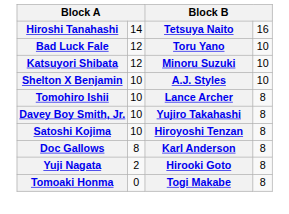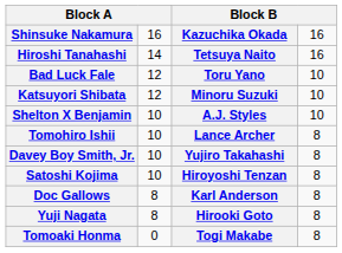 <table class="wikitable" style="margin: 1em auto 1em auto;text-align:center">
 <tr>
 <th colspan="2" style="width:50%">Block A</th>
 <th colspan="2" style="width:50%">Block B</th>
+</tr>
+<tr>
+<th><a href='#'>Shinsuke Nakamura</a></th>
+<td style="width:35px">16</td>
+<th><a href='#'>Kazuchika Okada</a></th>
+<td style="width:35px">16</td>
 </tr>
 <tr>
 <th><a href='#'>Hiroshi Tanahashi</a></th>
 <td>14</td>
 <th><a href='#'>Tetsuya Naito</a></th>
 <td>16</td>
 </tr>
 <tr>
 <th><a href='#'>Bad Luck Fale</a></th>
 <td>12</td>
 <th><a href='#'>Toru Yano</a></th>
 <td>10</td>
 </tr>
 <tr>
 <th><a href='#'>Katsuyori Shibata</a></th>
 <td>12</td>
 <th><a href='#'>Minoru Suzuki</a></th>
 <td>10</td>
 </tr>
 <tr>
 <th><a href='#'>Shelton X Benjamin</a></th>
 <td>10</td>
 <th><a href='#'>A.J. Styles</a></th>
 <td>10</td>
 </tr>
 <tr>
 <th><a href='#'>Tomohiro Ishii</a></th>
 <td>10</td>
 <th><a href='#'>Lance Archer</a></th>
 <td>8</td>
 </tr>
 <tr>
 <th><a href='#'>Davey Boy Smith, Jr.</a></th>
 <td>10</td>
 <th><a href='#'>Yujiro Takahashi</a></th>
 <td>8</td>
 </tr>
 <tr>
 <th><a href='#'>Satoshi Kojima</a></th>
 <td>10</td>
 <th><a href='#'>Hiroyoshi Tenzan</a></th>
 <td>8</td>
 </tr>
 <tr>
 <th><a href='#'>Doc Gallows</a></th>
 <td>8</td>
 <th><a href='#'>Karl Anderson</a></th>
 <td>8</td>
 </tr>
 <tr>
 <th><a href='#'>Yuji Nagata</a></th>
-<td>2</td>
+<td>8</td>
 <th><a href='#'>Hirooki Goto</a></th>
 <td>8</td>
 </tr>
 <tr>
 <th><a href='#'>Tomoaki Honma</a></th>
 <td>0</td>
 <th><a href='#'>Togi Makabe</a></th>
 <td>8</td>
 </tr>
 </table>
